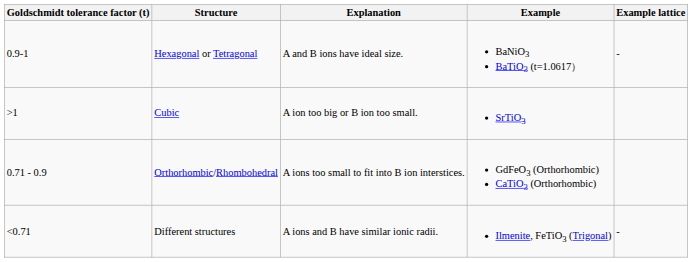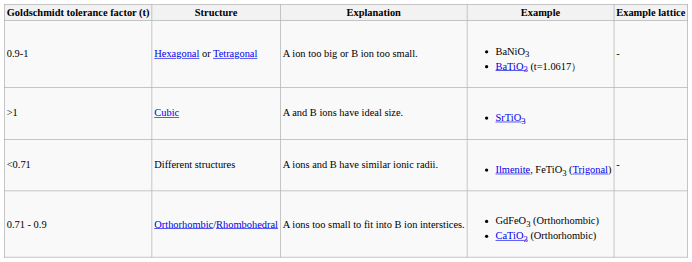 <table class="wikitable">
 <tr>
 <th>Goldschmidt tolerance factor (t)</th>
 <th>Structure</th>
 <th>Explanation</th>
 <th>Example</th>
 <th>Example lattice</th>
 </tr>
 <tr>
 <td>0.9-1</td>
 <td><a href='#'>Hexagonal</a> or <a href='#'>Tetragonal</a></td>
-<td>A and B ions have ideal size.</td>
+<td>A ion too big or B ion too small.</td>
 <td><br><ul><li>BaNiO<sub>3</sub></li><li><a href='#'>BaTiO<sub>3</sub></a> (t=1.0617）</li></ul></td>
 <td>-</td>
 </tr>
 <tr>
 <td>>1</td>
 <td><a href='#'>Cubic</a></td>
-<td>A ion too big or B ion too small.</td>
+<td>A and B ions have ideal size.</td>
 <td><br><ul><li><a href='#'>SrTiO<sub>3</sub></a></li></ul></td>
-<td></td>
-</tr>
-<tr>
-<td>0.71 - 0.9</td>
-<td><a href='#'>Orthorhombic</a>/<a href='#'>Rhombohedral</a></td>
-<td>A ions too small to fit into B ion interstices.</td>
-<td><br><ul><li>GdFeO<sub>3</sub> (Orthorhombic)</li><li><a href='#'>CaTiO<sub>3</sub></a> (Orthorhombic)</li></ul></td>
 <td></td>
 </tr>
 <tr>
 <td><0.71</td>
 <td>Different structures</td>
 <td>A ions and B have similar ionic radii.</td>
 <td><br><ul><li><a href='#'>Ilmenite</a>, FeTiO<sub>3</sub> (<a href='#'>Trigonal</a>) </li></ul></td>
 <td>-</td>
 </tr>
+<tr>
+<td>0.71 - 0.9</td>
+<td><a href='#'>Orthorhombic</a>/<a href='#'>Rhombohedral</a></td>
+<td>A ions too small to fit into B ion interstices.</td>
+<td><br><ul><li>GdFeO<sub>3</sub> (Orthorhombic)</li><li><a href='#'>CaTiO<sub>3</sub></a> (Orthorhombic)</li></ul></td>
+<td></td>
+</tr>
 </table>
